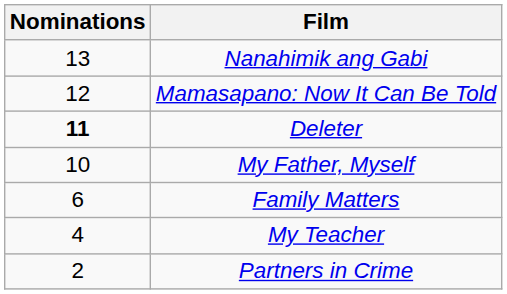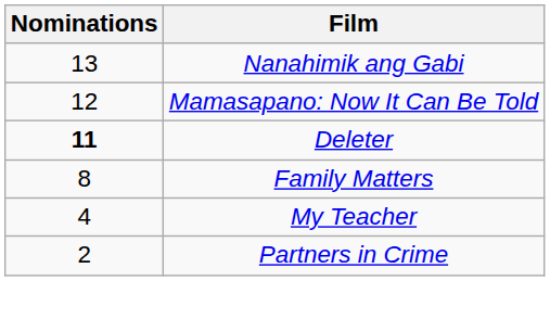 <table class="wikitable" style="text-align:center">
 <tr>
 <th scope="col">Nominations</th>
 <th scope="col">Film</th>
 </tr>
 <tr>
 <td>13</td>
 <td><em><a href='#'>Nanahimik ang Gabi</a></em></td>
 </tr>
 <tr>
 <td>12</td>
 <td><em><a href='#'>Mamasapano: Now It Can Be Told</a></em></td>
 </tr>
 <tr>
 <td><strong>11</strong></td>
 <td><em><a href='#'>Deleter</a></em></td>
 </tr>
 <tr>
-<td>10</td>
-<td><em><a href='#'>My Father, Myself</a></em></td>
-</tr>
-<tr>
-<td>6</td>
+<td>8</td>
 <td><em><a href='#'>Family Matters</a></em></td>
 </tr>
 <tr>
 <td>4</td>
 <td><em><a href='#'>My Teacher</a></em></td>
 </tr>
 <tr>
 <td>2</td>
 <td><em><a href='#'>Partners in Crime</a></em></td>
 </tr>
 </table>
